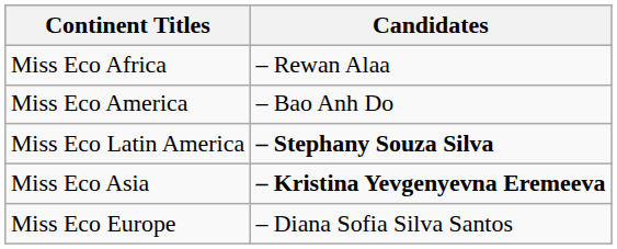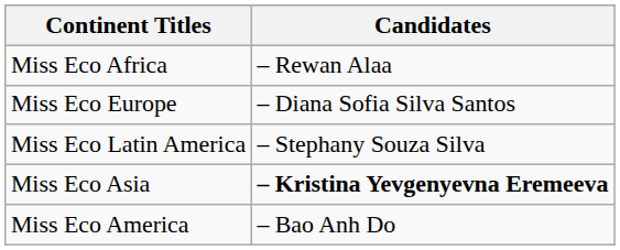 <table class="wikitable sortable" style="font-size: 90%;" border="2" cellpadding="4" background: #f9f9f9;>
 <tr bgcolor="#CCCCCC" align="center">
 <th>Continent Titles</th>
 <th>Candidates</th>
 </tr>
 <tr>
 <td>Miss Eco Africa</td>
 <td> – Rewan Alaa</td>
 </tr>
 <tr>
-<td>Miss Eco America</td>
-<td> – Bao Anh Do</td>
+<td>Miss Eco Europe</td>
+<td> – Diana Sofia Silva Santos</td>
 </tr>
 <tr>
 <td>Miss Eco Latin America</td>
-<td><strong> – Stephany Souza Silva</strong></td>
+<td> – Stephany Souza Silva</td>
 </tr>
 <tr>
 <td>Miss Eco Asia</td>
 <td><strong> – Kristina Yevgenyevna Eremeeva</strong></td>
 </tr>
 <tr>
-<td>Miss Eco Europe</td>
-<td> – Diana Sofia Silva Santos</td>
+<td>Miss Eco America</td>
+<td> – Bao Anh Do</td>
 </tr>
 </table>
